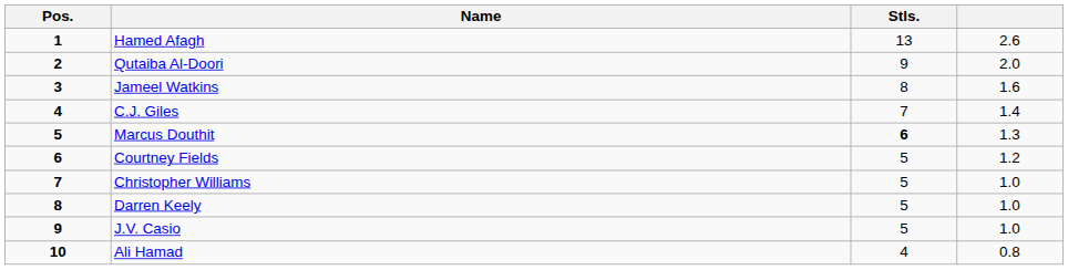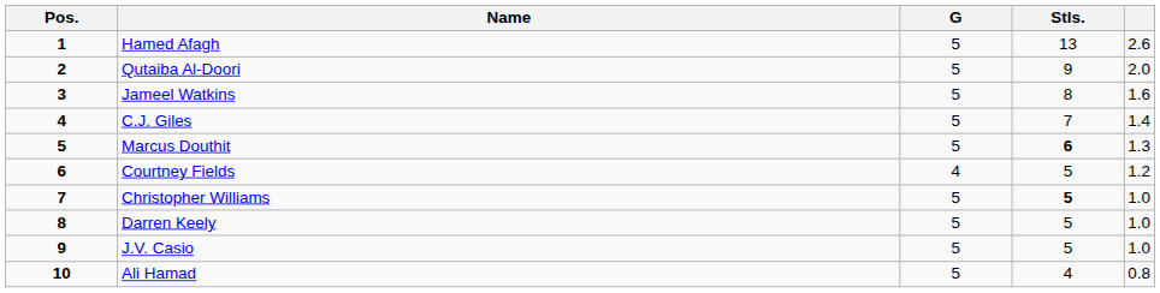 <table class="wikitable" style="width:90%;">
 <tr>
 <th style="width:10%;">Pos.</th>
 <th style="width:70%;">Name</th>
+<th style="width:10%;">G</th>
 <th style="width:10%;">Stls.</th>
 <th style="width:10%;"></th>
 </tr>
 <tr align=center>
 <td><strong>1</strong></td>
 <td align=left> <a href='#'>Hamed Afagh</a></td>
+<td>5</td>
 <td>13</td>
 <td>2.6</td>
 </tr>
 <tr align=center>
 <td><strong>2</strong></td>
 <td align=left> <a href='#'>Qutaiba Al-Doori</a></td>
+<td>5</td>
 <td>9</td>
 <td>2.0</td>
 </tr>
 <tr align=center>
 <td><strong>3</strong></td>
 <td align=left> <a href='#'>Jameel Watkins</a></td>
+<td>5</td>
 <td>8</td>
 <td>1.6</td>
 </tr>
 <tr align=center>
 <td><strong>4</strong></td>
 <td align=left> <a href='#'>C.J. Giles</a></td>
+<td>5</td>
 <td>7</td>
 <td>1.4</td>
 </tr>
 <tr align=center>
 <td><strong>5</strong></td>
 <td align=left> <a href='#'>Marcus Douthit</a></td>
+<td>5</td>
 <td><strong>6</strong></td>
 <td>1.3</td>
 </tr>
 <tr align=center>
 <td><strong>6</strong></td>
 <td align=left> <a href='#'>Courtney Fields</a></td>
+<td>4</td>
 <td>5</td>
 <td>1.2</td>
 </tr>
 <tr align=center>
 <td><strong>7</strong></td>
 <td align=left> <a href='#'>Christopher Williams</a></td>
 <td>5</td>
+<td><strong>5</strong></td>
 <td>1.0</td>
 </tr>
 <tr align=center>
 <td><strong>8</strong></td>
 <td align=left> <a href='#'>Darren Keely</a></td>
+<td>5</td>
 <td>5</td>
 <td>1.0</td>
 </tr>
 <tr align=center>
 <td><strong>9</strong></td>
 <td align=left> <a href='#'>J.V. Casio</a></td>
 <td>5</td>
+<td>5</td>
 <td>1.0</td>
 </tr>
 <tr align=center>
 <td><strong>10</strong></td>
 <td align=left> <a href='#'>Ali Hamad</a></td>
+<td>5</td>
 <td>4</td>
 <td>0.8</td>
 </tr>
 </table>
